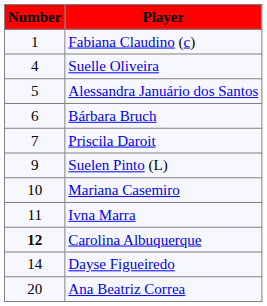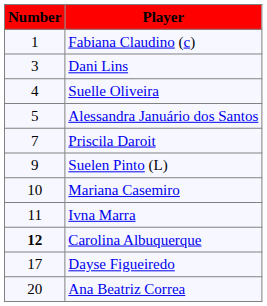 <table cellpadding="3" cellspacing="0" border="1" style="background: #f7f8ff; font-size: 95%; border: gray solid 1px; border-collapse: collapse;">
 <tr style="background: #FF0000">
 <td align=center><strong>Number</strong></td>
 <td align=center><strong>Player</strong></td>
 </tr>
 <tr align=center>
 <td>1</td>
 <td align=left> <a href='#'>Fabiana Claudino</a> (<a href='#'>c</a>)</td>
 </tr>
 <tr align=center>
+<td>3</td>
+<td align=left> <a href='#'>Dani Lins</a></td>
+</tr>
+<tr align=center>
 <td>4</td>
 <td align=left> <a href='#'>Suelle Oliveira</a></td>
 </tr>
 <tr align=center>
 <td>5</td>
 <td align=left> <a href='#'>Alessandra Januário dos Santos</a></td>
-</tr>
-<tr align=center>
-<td>6</td>
-<td align=left> <a href='#'>Bárbara Bruch</a></td>
 </tr>
 <tr align=center>
 <td>7</td>
 <td align=left> <a href='#'>Priscila Daroit</a></td>
 </tr>
 <tr align=center>
 <td>9</td>
 <td align=left> <a href='#'>Suelen Pinto</a> (L)</td>
 </tr>
 <tr align=center>
 <td>10</td>
 <td align=left> <a href='#'>Mariana Casemiro</a></td>
 </tr>
 <tr align=center>
 <td>11</td>
 <td align=left> <a href='#'>Ivna Marra</a></td>
 </tr>
 <tr align=center>
 <td><strong>12</strong></td>
 <td align=left> <a href='#'>Carolina Albuquerque</a></td>
 </tr>
 <tr align=center>
-<td>14</td>
+<td>17</td>
 <td align=left> <a href='#'>Dayse Figueiredo</a></td>
 </tr>
 <tr align=center>
 <td>20</td>
 <td align=left> <a href='#'>Ana Beatriz Correa</a></td>
 </tr>
 </table>
